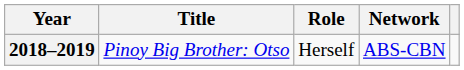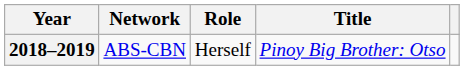 <table class="wikitable plainrowheaders sortable" style="text-align:center">
 <tr>
 <th scope="col">Year</th>
+<th scope="col">Network</th>
+<th scope="col">Role</th>
 <th scope="col">Title</th>
-<th scope="col">Role</th>
-<th scope="col">Network</th>
 <th class="unsortable"></th>
 </tr>
 <tr>
 <th scope="row" rowspan="1">2018–2019</th>
+<td><a href='#'>ABS-CBN</a></td>
+<td>Herself</td>
 <td style="text-align:left"><em><a href='#'>Pinoy Big Brother: Otso</a></em></td>
-<td>Herself</td>
-<td><a href='#'>ABS-CBN</a></td>
 <td></td>
 </tr>
 </table>
